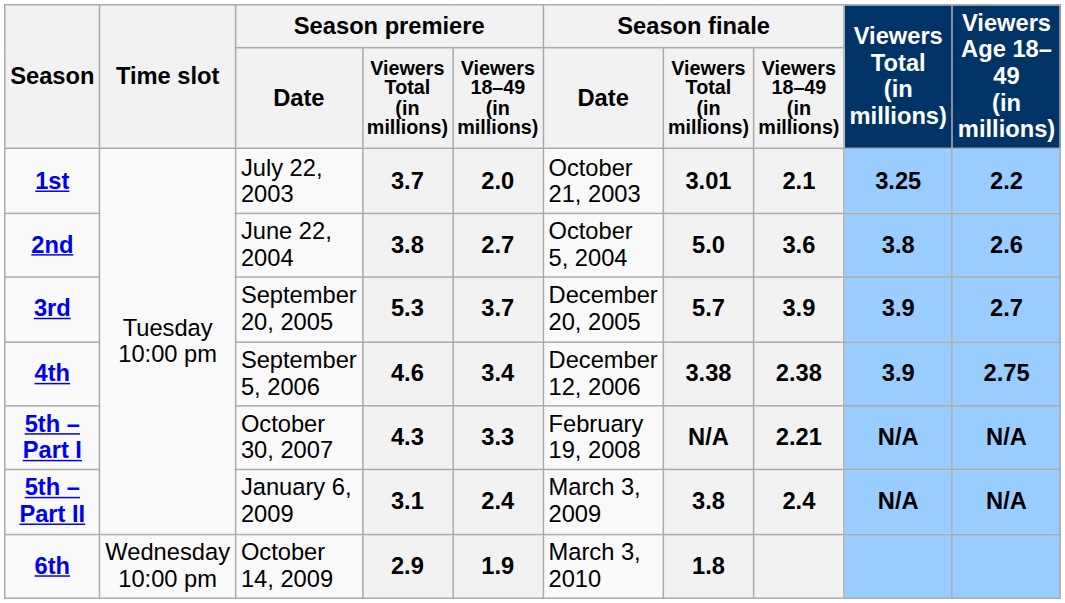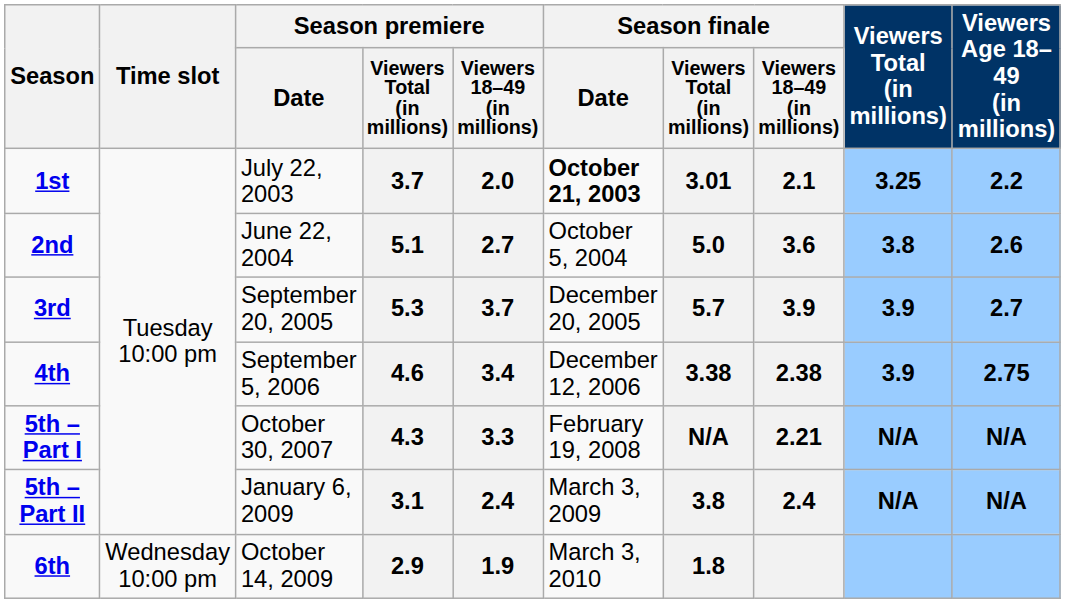 <table class="wikitable">
 <tr style="background:#e0e0e0;">
 <th rowspan="2">Season</th>
 <th rowspan="2" style="width:8%;">Time slot</th>
 <th colspan="3">Season premiere</th>
 <th colspan="3">Season finale</th>
 <th rowspan="2"  style="width:10%; background:#036; color:white;">Viewers<br>Total<br>(in millions)</th>
 <th rowspan="2"  style="width:10%; background:#036; color:white;">Viewers<br>Age 18–49<br>(in millions)</th>
 </tr>
 <tr style="background:#e0e0e0;">
 <th>Date</th>
 <th span style="width:7%; font-size:smaller; font-weight:bold; line-height:100%;">Viewers Total<br>(in millions)</th>
 <th span style="width:7%; font-size:smaller; font-weight:bold; line-height:100%;">Viewers<br>18–49<br>(in millions)</th>
 <th>Date</th>
 <th span style="width:7%; font-size:smaller; font-weight:bold; line-height:100%;">Viewers Total<br>(in millions)</th>
 <th span style="width:7%; font-size:smaller; font-weight:bold; line-height:100%;">Viewers<br>18–49<br>(in millions)</th>
 </tr>
 <tr style="background:#f9f9f9;">
 <th style="background:#f9f9f9;text-align:center;"><strong><a href='#'>1st</a></strong></th>
 <th rowspan="6" style="background:#f9f9f9;font-weight:normal;text-align:center;line-height:110%;">Tuesday 10:00 pm</th>
 <td>July 22, 2003</td>
 <th style="text-align:center;font-weight:normal;"><strong>3.7</strong></th>
 <th style="text-align:center;font-weight:normal;"><strong>2.0</strong></th>
-<td>October 21, 2003</td>
+<td><strong>October 21, 2003</strong></td>
 <th style="text-align:center;font-weight:normal;"><strong>3.01</strong></th>
 <th style="text-align:center;font-weight:normal;"><strong>2.1</strong></th>
 <th style="background:#9cf;text-align:center;font-weight:normal;"><strong>3.25</strong></th>
 <th style="background:#9cf;text-align:center;font-weight:normal;"><strong>2.2</strong></th>
 </tr>
 <tr style="background:#f9f9f9;">
 <th style="background:#f9f9f9;text-align:center;"><strong><a href='#'>2nd</a></strong></th>
 <td>June 22, 2004</td>
-<th style="text-align:center;font-weight:normal;"><strong>3.8</strong></th>
+<th style="text-align:center;font-weight:normal;"><strong>5.1</strong></th>
 <th style="text-align:center;font-weight:normal;"><strong>2.7</strong></th>
 <td>October 5, 2004</td>
 <th style="text-align:center;font-weight:normal;"><strong>5.0</strong></th>
 <th style="text-align:center;font-weight:normal;"><strong>3.6</strong></th>
 <th style="background:#9cf;text-align:center;font-weight:normal;"><strong>3.8</strong></th>
 <th style="background:#9cf;text-align:center;font-weight:normal;"><strong>2.6</strong></th>
 </tr>
 <tr style="background:#f9f9f9;">
 <th style="background:#f9f9f9;text-align:center;"><strong><a href='#'>3rd</a></strong></th>
 <td>September 20, 2005</td>
 <th style="text-align:center;font-weight:normal;"><strong>5.3</strong></th>
 <th style="text-align:center;font-weight:normal;"><strong>3.7</strong></th>
 <td>December 20, 2005</td>
 <th style="text-align:center;font-weight:normal;"><strong>5.7</strong></th>
 <th style="text-align:center;font-weight:normal;"><strong>3.9</strong></th>
 <th style="background:#9cf;text-align:center;font-weight:normal;"><strong>3.9</strong></th>
 <th style="background:#9cf;text-align:center;font-weight:normal;"><strong>2.7</strong></th>
 </tr>
 <tr style="background:#f9f9f9;">
 <th style="background:#f9f9f9;text-align:center;"><strong><a href='#'>4th</a></strong></th>
 <td>September 5, 2006</td>
 <th style="text-align:center;font-weight:normal;"><strong>4.6</strong></th>
 <th style="text-align:center;font-weight:normal;"><strong>3.4</strong></th>
 <td>December 12, 2006</td>
 <th style="text-align:center;font-weight:normal;"><strong>3.38</strong></th>
 <th style="text-align:center;font-weight:normal;"><strong>2.38</strong></th>
 <th style="background:#9cf;text-align:center;font-weight:normal;"><strong>3.9</strong></th>
 <th style="background:#9cf;text-align:center;font-weight:normal;"><strong>2.75</strong></th>
 </tr>
 <tr style="background:#f9f9f9;">
 <th style="background:#f9f9f9;text-align:center;"><strong><a href='#'>5th – Part I</a></strong></th>
 <td>October 30, 2007</td>
 <th style="text-align:center;font-weight:normal;"><strong>4.3</strong></th>
 <th style="text-align:center;font-weight:normal;"><strong>3.3</strong></th>
 <td>February 19, 2008</td>
 <th style="text-align:center;font-weight:normal;"><strong>N/A</strong></th>
 <th style="text-align:center;font-weight:normal;"><strong>2.21</strong></th>
 <th style="background:#9cf;text-align:center;font-weight:normal;"><strong>N/A</strong></th>
 <th style="background:#9cf;text-align:center;font-weight:normal;"><strong>N/A</strong></th>
 </tr>
 <tr style="background:#f9f9f9;">
 <th style="background:#f9f9f9;text-align:center;"><strong><a href='#'>5th – Part II</a></strong></th>
 <td>January 6, 2009</td>
 <th style="text-align:center;font-weight:normal;"><strong>3.1</strong></th>
 <th style="text-align:center;font-weight:normal;"><strong>2.4</strong></th>
 <td>March 3, 2009</td>
 <th style="text-align:center;font-weight:normal;"><strong>3.8</strong></th>
 <th style="text-align:center;font-weight:normal;"><strong>2.4</strong></th>
 <th style="background:#9cf;text-align:center;font-weight:normal;"><strong>N/A</strong></th>
 <th style="background:#9cf;text-align:center;font-weight:normal;"><strong>N/A</strong></th>
 </tr>
 <tr style="background:#f9f9f9;">
 <th style="background:#f9f9f9;text-align:center;"><strong><a href='#'>6th</a></strong></th>
 <th style="background:#f9f9f9;font-weight:normal;text-align:center;line-height:110%;">Wednesday 10:00 pm</th>
 <td>October 14, 2009</td>
 <th style="text-align:center;font-weight:normal;"><strong>2.9</strong></th>
 <th style="text-align:center;font-weight:normal;"><strong>1.9</strong></th>
 <td>March 3, 2010</td>
 <th style="text-align:center;font-weight:normal;"><strong>1.8</strong></th>
 <th style="text-align:center;font-weight:normal;"></th>
 <th style="background:#9cf;text-align:center;font-weight:normal;"></th>
 <th style="background:#9cf;text-align:center;font-weight:normal;"></th>
 </tr>
 </table>
